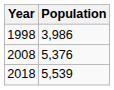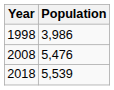 <table class="wikitable">
 <tr>
 <th>Year</th>
 <th>Population</th>
 </tr>
 <tr>
 <td>1998</td>
 <td>3,986</td>
 </tr>
 <tr>
 <td>2008</td>
-<td>5,376</td>
+<td>5,476</td>
 </tr>
 <tr>
 <td>2018</td>
 <td>5,539</td>
 </tr>
 </table>
